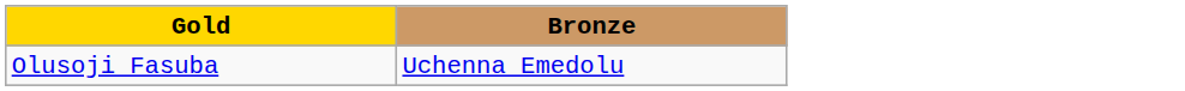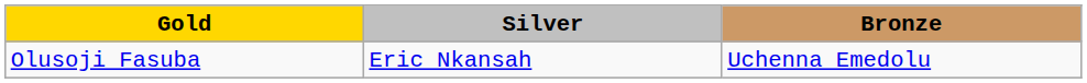 <table class="wikitable" style="text-align:left">
 <tr align="center">
 <td width=200 bgcolor=gold><strong>Gold</strong></td>
+<td width=200 bgcolor=silver><strong>Silver</strong></td>
 <td width=200 bgcolor=CC9966><strong>Bronze</strong></td>
 </tr>
 <tr>
 <td><a href='#'>Olusoji Fasuba</a><br><em></em></td>
+<td><a href='#'>Eric Nkansah</a><br><em></em></td>
 <td><a href='#'>Uchenna Emedolu</a><br><em></em></td>
 </tr>
 </table>
